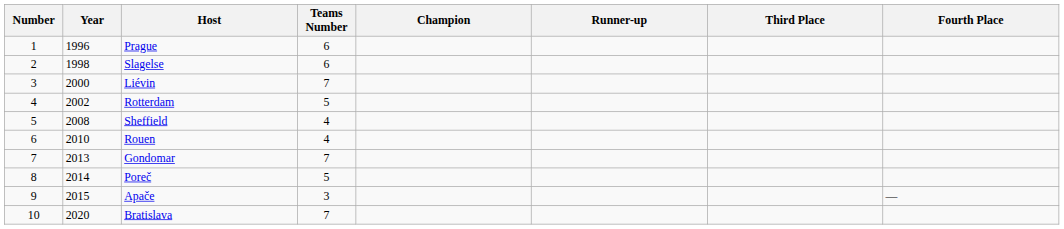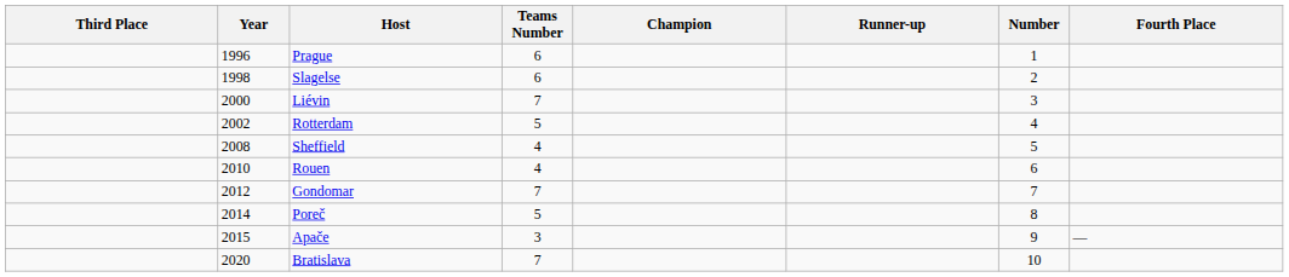 <table class="wikitable" width=90%>
 <tr>
-<th width=5%>Number</th>
+<th width=15%>Third Place</th>
 <th width=5%>Year</th>
 <th width=15%>Host</th>
 <th width=5%>Teams Number</th>
 <th width=15%>Champion</th>
 <th width=15%>Runner-up</th>
-<th width=15%>Third Place</th>
+<th width=5%>Number</th>
 <th width=15%>Fourth Place</th>
 </tr>
 <tr>
-<td align=center>1</td>
+<td></td>
 <td>1996</td>
 <td> <a href='#'>Prague</a></td>
 <td align=center>6</td>
 <td></td>
 <td></td>
-<td></td>
+<td align=center>1</td>
 <td></td>
 </tr>
 <tr>
-<td align=center>2</td>
+<td></td>
 <td>1998</td>
 <td> <a href='#'>Slagelse</a></td>
 <td align=center>6</td>
 <td></td>
 <td></td>
-<td></td>
+<td align=center>2</td>
 <td></td>
 </tr>
 <tr>
-<td align=center>3</td>
+<td></td>
 <td>2000</td>
 <td> <a href='#'>Liévin</a></td>
 <td align=center>7</td>
 <td></td>
 <td></td>
-<td></td>
+<td align=center>3</td>
 <td></td>
 </tr>
 <tr>
-<td align=center>4</td>
+<td></td>
 <td>2002</td>
 <td> <a href='#'>Rotterdam</a></td>
 <td align=center>5</td>
 <td></td>
 <td></td>
-<td></td>
+<td align=center>4</td>
 <td></td>
 </tr>
 <tr>
-<td align=center>5</td>
+<td></td>
 <td>2008</td>
 <td> <a href='#'>Sheffield</a></td>
 <td align=center>4</td>
 <td></td>
 <td></td>
-<td></td>
+<td align=center>5</td>
 <td></td>
 </tr>
 <tr>
-<td align=center>6</td>
+<td></td>
 <td>2010</td>
 <td> <a href='#'>Rouen</a></td>
 <td align=center>4</td>
 <td></td>
 <td></td>
-<td></td>
+<td align=center>6</td>
 <td></td>
 </tr>
 <tr>
-<td align=center>7</td>
-<td>2013</td>
+<td></td>
+<td>2012</td>
 <td> <a href='#'>Gondomar</a></td>
 <td align=center>7</td>
 <td></td>
 <td></td>
-<td></td>
+<td align=center>7</td>
 <td></td>
 </tr>
 <tr>
-<td align=center>8</td>
+<td></td>
 <td>2014</td>
 <td> <a href='#'>Poreč</a></td>
 <td align=center>5</td>
 <td></td>
 <td></td>
-<td></td>
+<td align=center>8</td>
 <td></td>
 </tr>
 <tr>
-<td align=center>9</td>
+<td></td>
 <td>2015</td>
 <td> <a href='#'>Apače</a></td>
 <td align=center>3</td>
 <td></td>
 <td></td>
-<td></td>
+<td align=center>9</td>
 <td>—</td>
 </tr>
 <tr>
-<td align=center>10</td>
+<td></td>
 <td>2020</td>
 <td> <a href='#'>Bratislava</a></td>
 <td align=center>7</td>
 <td></td>
 <td></td>
-<td></td>
+<td align=center>10</td>
 <td></td>
 </tr>
 </table>
